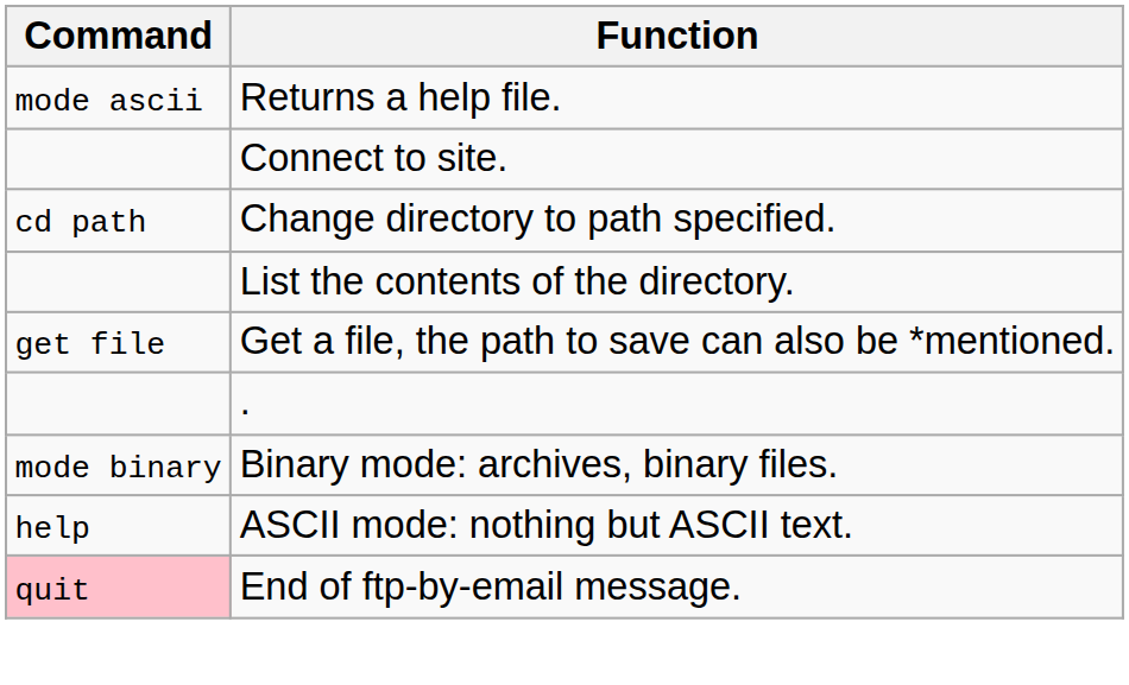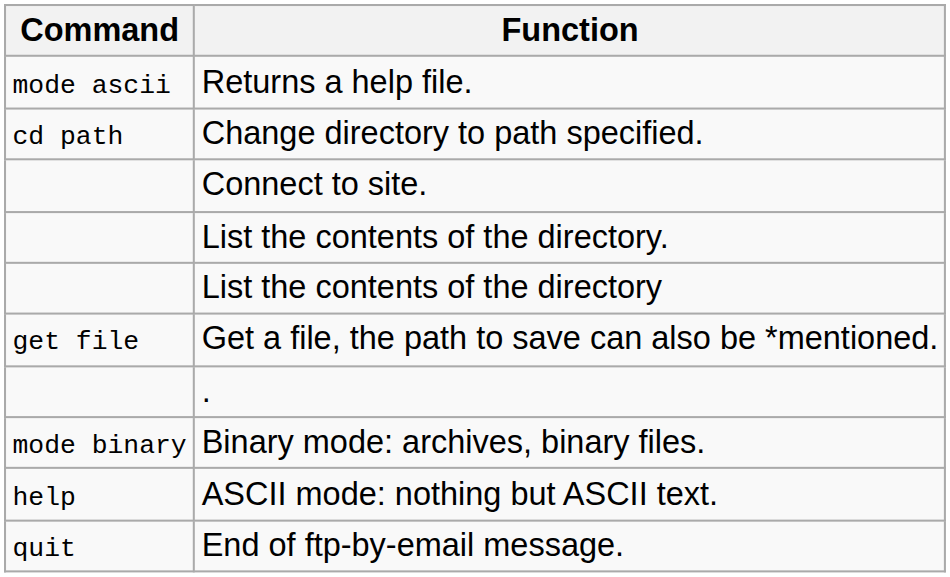 <table class="wikitable">
 <tr>
 <th>Command</th>
 <th>Function</th>
 </tr>
 <tr>
 <td><code>mode ascii</code></td>
 <td>Returns a help file.</td>
 </tr>
 <tr>
-<td><code></code></td>
-<td>Connect to site.</td>
-</tr>
-<tr>
 <td><code>cd path</code></td>
 <td>Change directory to path specified.</td>
 </tr>
 <tr>
 <td><code></code></td>
+<td>Connect to site.</td>
+</tr>
+<tr>
+<td><code></code></td>
 <td>List the contents of the directory.</td>
+</tr>
+<tr>
+<td><code></code></td>
+<td>List the contents of the directory</td>
 </tr>
 <tr>
 <td><code>get file</code></td>
 <td>Get a file, the path to save can also be *mentioned.</td>
 </tr>
 <tr>
 <td><code></code></td>
 <td>.</td>
 </tr>
 <tr>
 <td><code>mode binary</code></td>
 <td>Binary mode: archives, binary files.</td>
 </tr>
 <tr>
 <td><code>help</code></td>
 <td>ASCII mode: nothing but ASCII text.</td>
 </tr>
 <tr>
-<td style="background: pink;"><code>quit</code></td>
+<td><code>quit</code></td>
 <td>End of ftp-by-email message.</td>
 </tr>
 </table>
